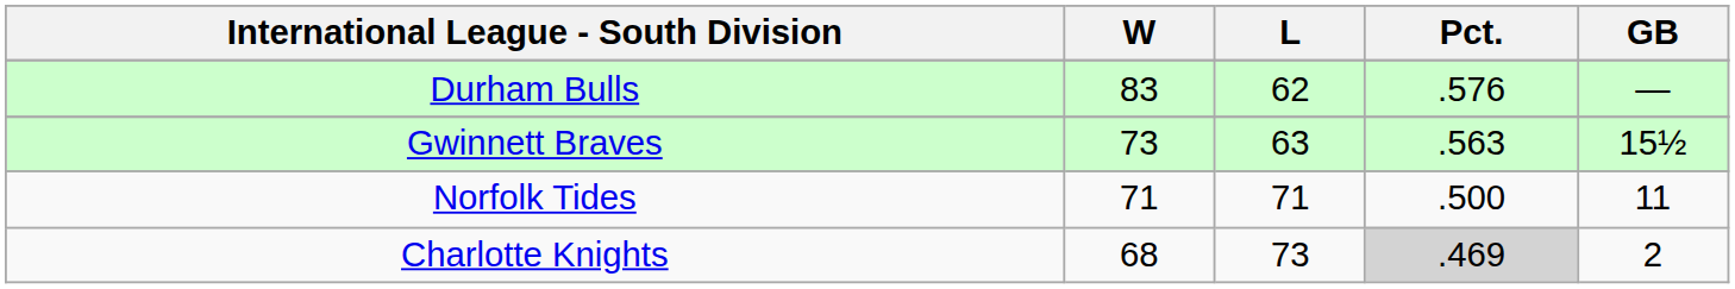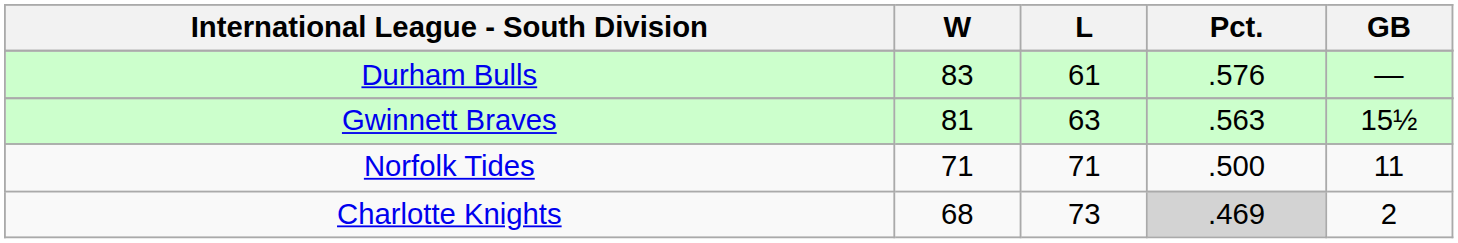 <table class="wikitable" width="50%" style="text-align:center;">
 <tr>
 <th width="35%">International League - South Division</th>
 <th width="5%">W</th>
 <th width="5%">L</th>
 <th width="7%">Pct.</th>
 <th width="5%">GB</th>
 </tr>
 <tr>
 </tr>
 <tr style="text-align:center; background-color:#ccffcc;">
 <td style="text-align:center;"><a href='#'>Durham Bulls</a></td>
 <td>83</td>
-<td>62</td>
+<td>61</td>
 <td>.576</td>
 <td>—</td>
 </tr>
 <tr>
 </tr>
 <tr style="text-align:center; background-color:#ccffcc;">
 <td style="text-align:center;"><a href='#'>Gwinnett Braves</a></td>
-<td>73</td>
+<td>81</td>
 <td>63</td>
 <td>.563</td>
 <td>15½</td>
 </tr>
 <tr>
 <td style="text-align:center;"><a href='#'>Norfolk Tides</a></td>
 <td>71</td>
 <td>71</td>
 <td>.500</td>
 <td>11</td>
 </tr>
 <tr>
 <td style="text-align:center;"><a href='#'>Charlotte Knights</a></td>
 <td>68</td>
 <td>73</td>
 <td style="background: lightgrey;">.469</td>
 <td>2</td>
 </tr>
 </table>
